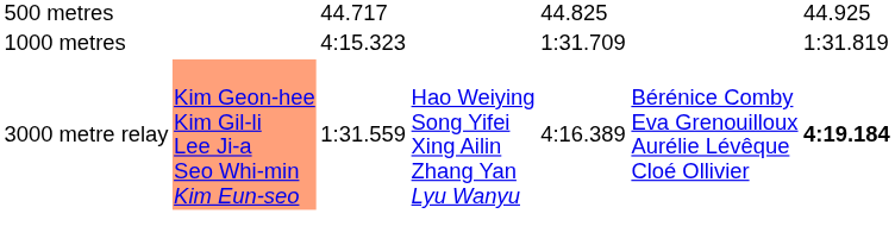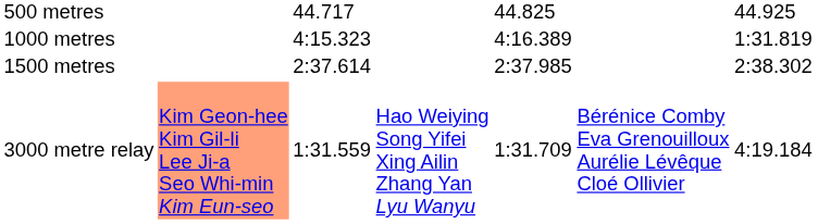 <table>
 <tr>
 <td>500 metres<br></td>
 <td></td>
 <td>44.717</td>
 <td></td>
 <td>44.825</td>
 <td></td>
 <td>44.925</td>
 </tr>
 <tr>
 <td>1000 metres<br></td>
 <td></td>
 <td>4:15.323</td>
 <td></td>
-<td>1:31.709</td>
+<td>4:16.389</td>
 <td></td>
 <td>1:31.819</td>
+</tr>
+<tr>
+<td>1500 metres<br></td>
+<td></td>
+<td>2:37.614</td>
+<td></td>
+<td>2:37.985</td>
+<td></td>
+<td>2:38.302</td>
 </tr>
 <tr>
 <td>3000 metre relay<br></td>
 <td valign=top style="background: lightsalmon;"><br><a href='#'>Kim Geon-hee</a><br><a href='#'>Kim Gil-li</a><br><a href='#'>Lee Ji-a</a><br><a href='#'>Seo Whi-min</a><br><em><a href='#'>Kim Eun-seo</a></em></td>
 <td>1:31.559</td>
 <td valign=top><br><a href='#'>Hao Weiying</a><br><a href='#'>Song Yifei</a><br><a href='#'>Xing Ailin</a><br><a href='#'>Zhang Yan</a><br><em><a href='#'>Lyu Wanyu</a></em></td>
-<td>4:16.389</td>
+<td>1:31.709</td>
 <td valign=top><br><a href='#'>Bérénice Comby</a><br><a href='#'>Eva Grenouilloux</a><br><a href='#'>Aurélie Lévêque</a><br><a href='#'>Cloé Ollivier</a></td>
-<td><strong>4:19.184</strong></td>
+<td>4:19.184</td>
 </tr>
 </table>
